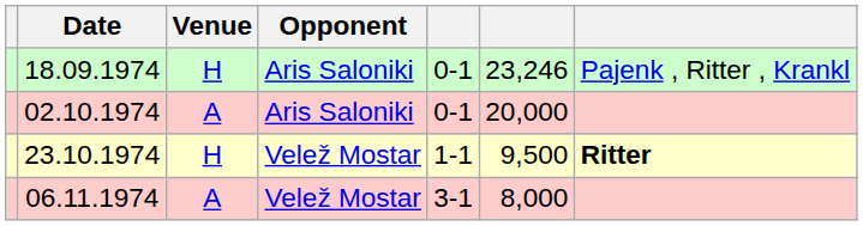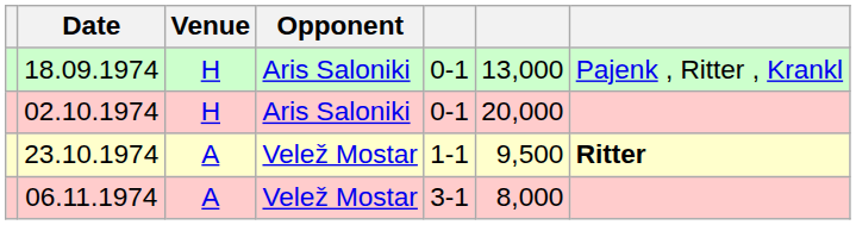 <table class="wikitable" Style="text-align: center">
 <tr>
 <th></th>
 <th>Date</th>
 <th>Venue</th>
 <th>Opponent</th>
 <th></th>
 <th></th>
 <th></th>
 </tr>
 <tr style="background:#cfc">
 <td></td>
 <td>18.09.1974</td>
 <td><a href='#'>H</a></td>
 <td align="left"><a href='#'>Aris Saloniki</a> </td>
 <td>0-1</td>
-<td align="right">23,246</td>
+<td align="right">13,000</td>
 <td align="left"><a href='#'>Pajenk</a> , Ritter , <a href='#'>Krankl</a> </td>
 </tr>
 <tr style="background:#fcc">
 <td></td>
 <td>02.10.1974</td>
-<td><a href='#'>A</a></td>
+<td><a href='#'>H</a></td>
 <td align="left"><a href='#'>Aris Saloniki</a> </td>
 <td>0-1</td>
 <td align="right">20,000</td>
 <td align="left"></td>
 </tr>
 <tr style="background:#ffc">
 <td></td>
 <td>23.10.1974</td>
-<td><a href='#'>H</a></td>
+<td><a href='#'>A</a></td>
 <td align="left"><a href='#'>Velež Mostar</a> </td>
 <td>1-1</td>
 <td align="right">9,500</td>
 <td align="left"><strong>Ritter </strong></td>
 </tr>
 <tr style="background:#fcc">
 <td></td>
 <td>06.11.1974</td>
 <td><a href='#'>A</a></td>
 <td align="left"><a href='#'>Velež Mostar</a> </td>
 <td>3-1</td>
 <td align="right">8,000</td>
 <td align="left"></td>
 </tr>
 </table>
